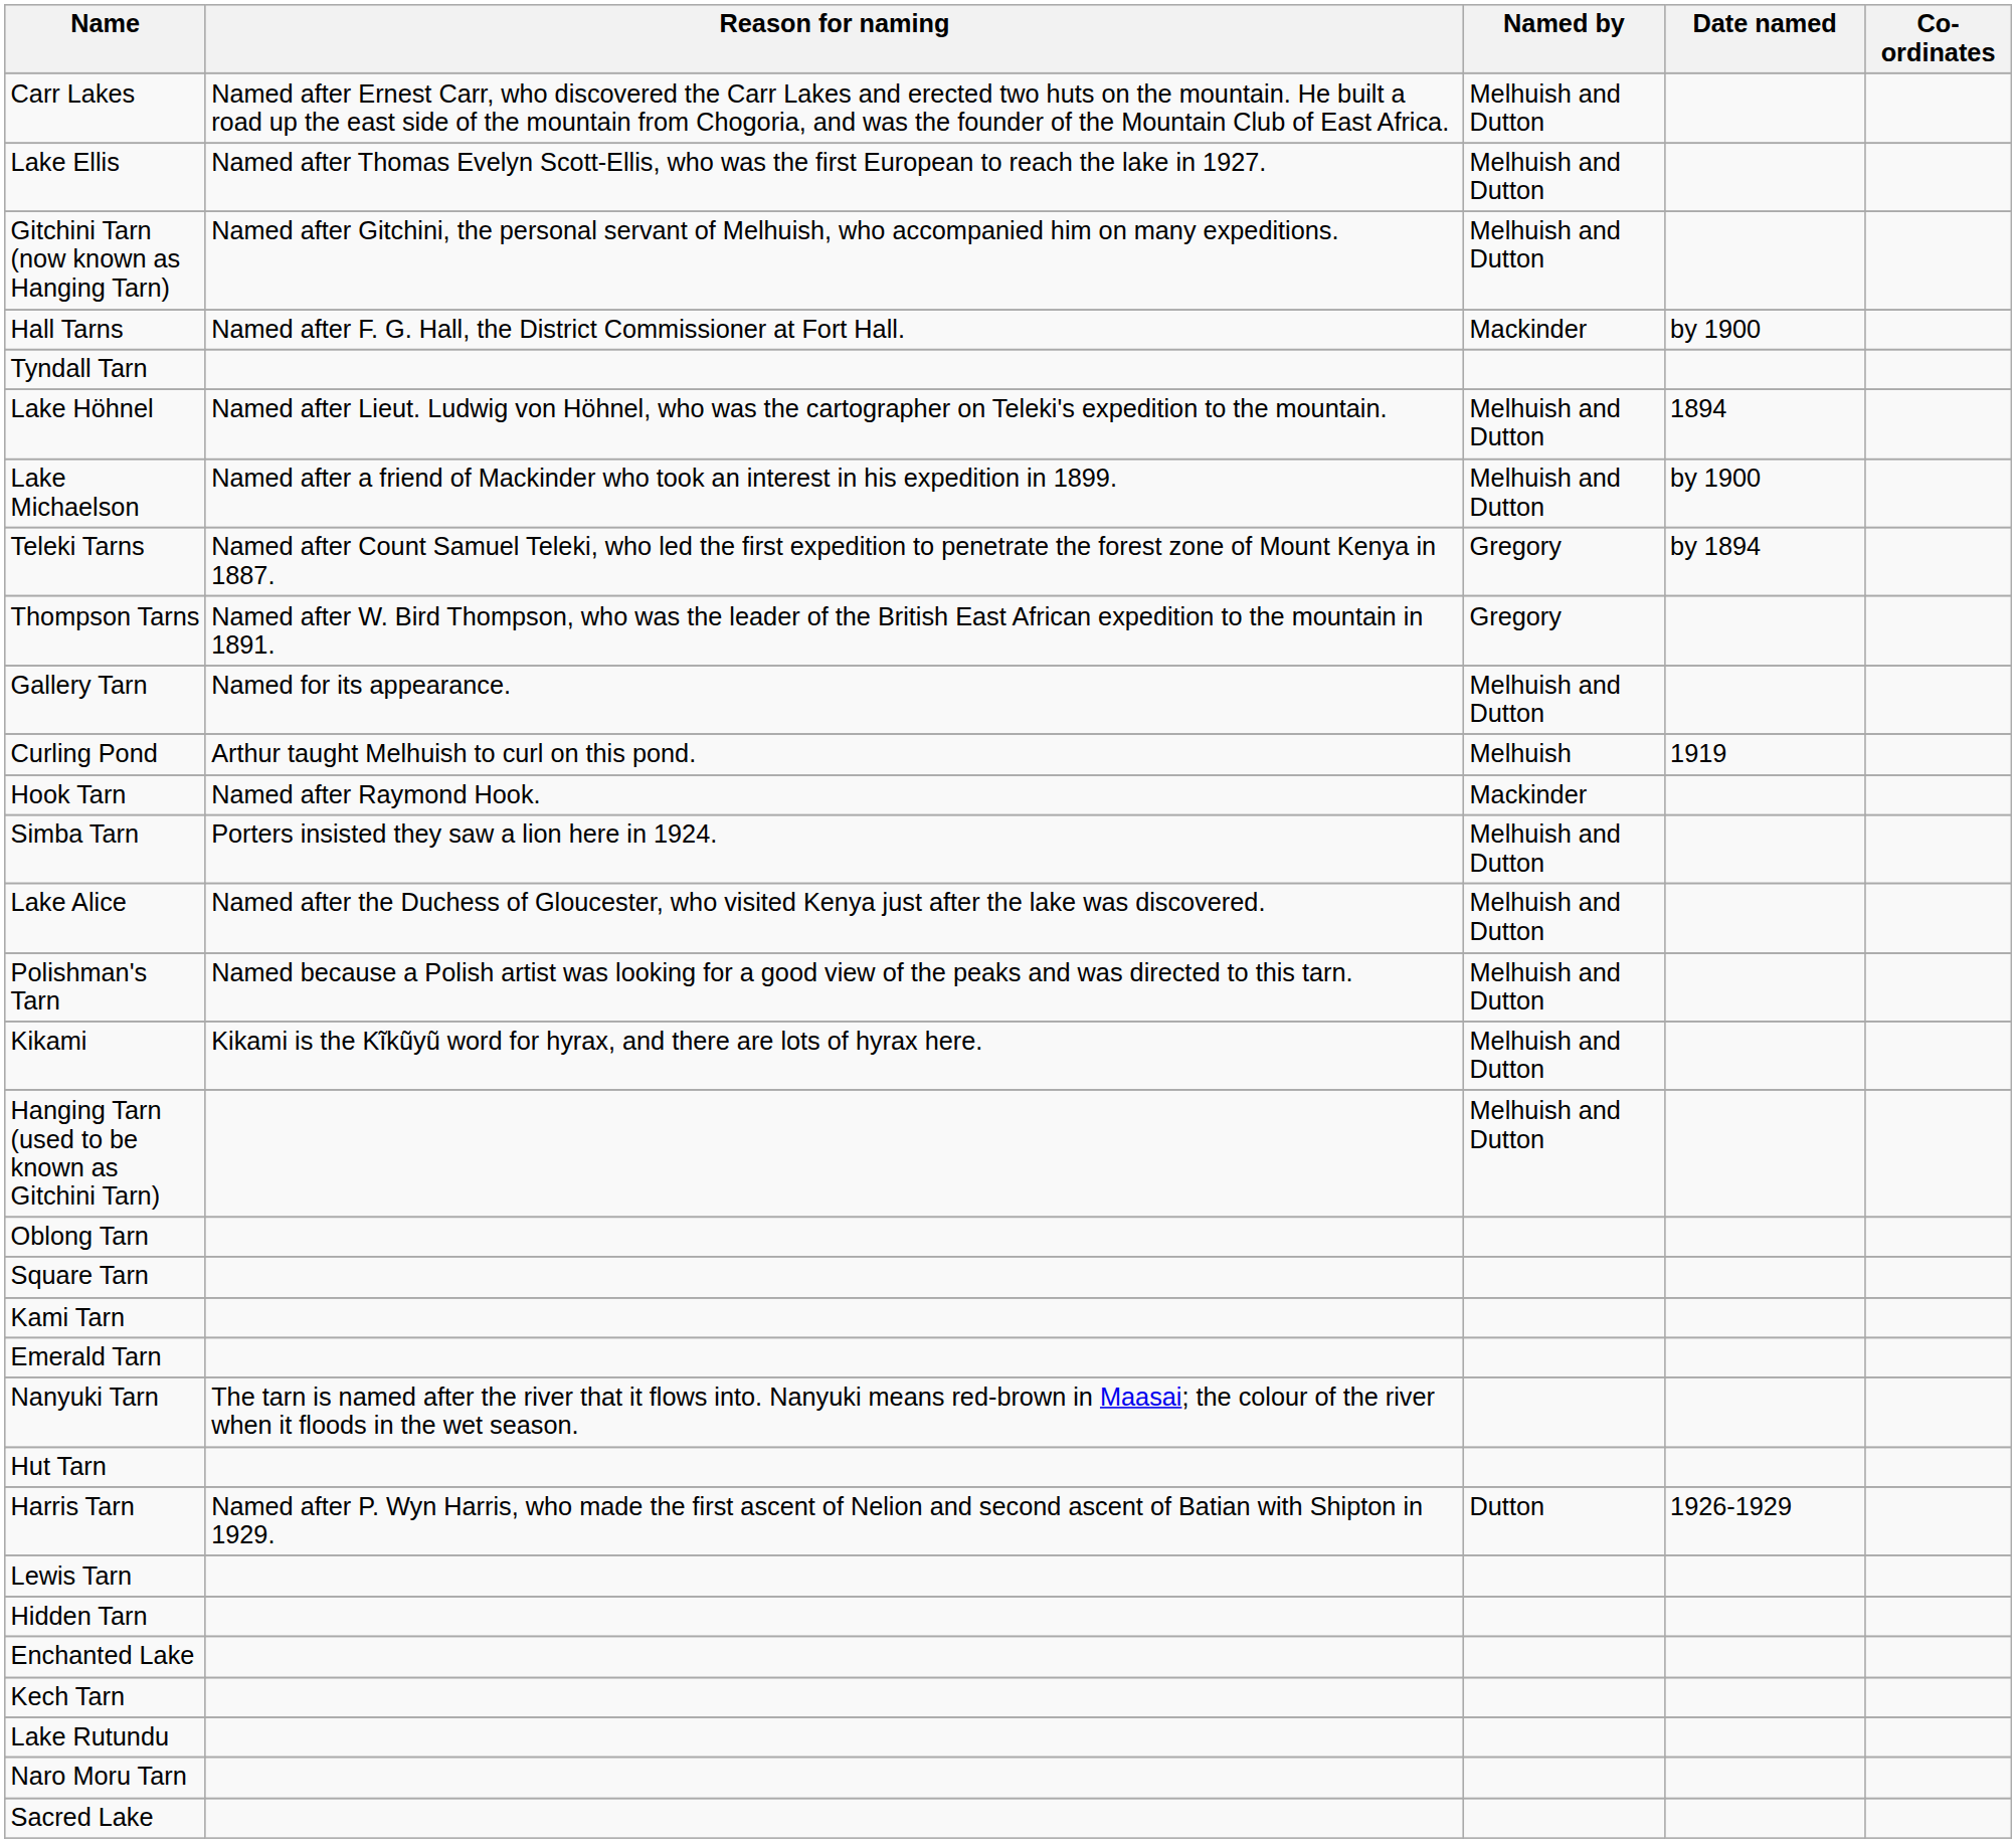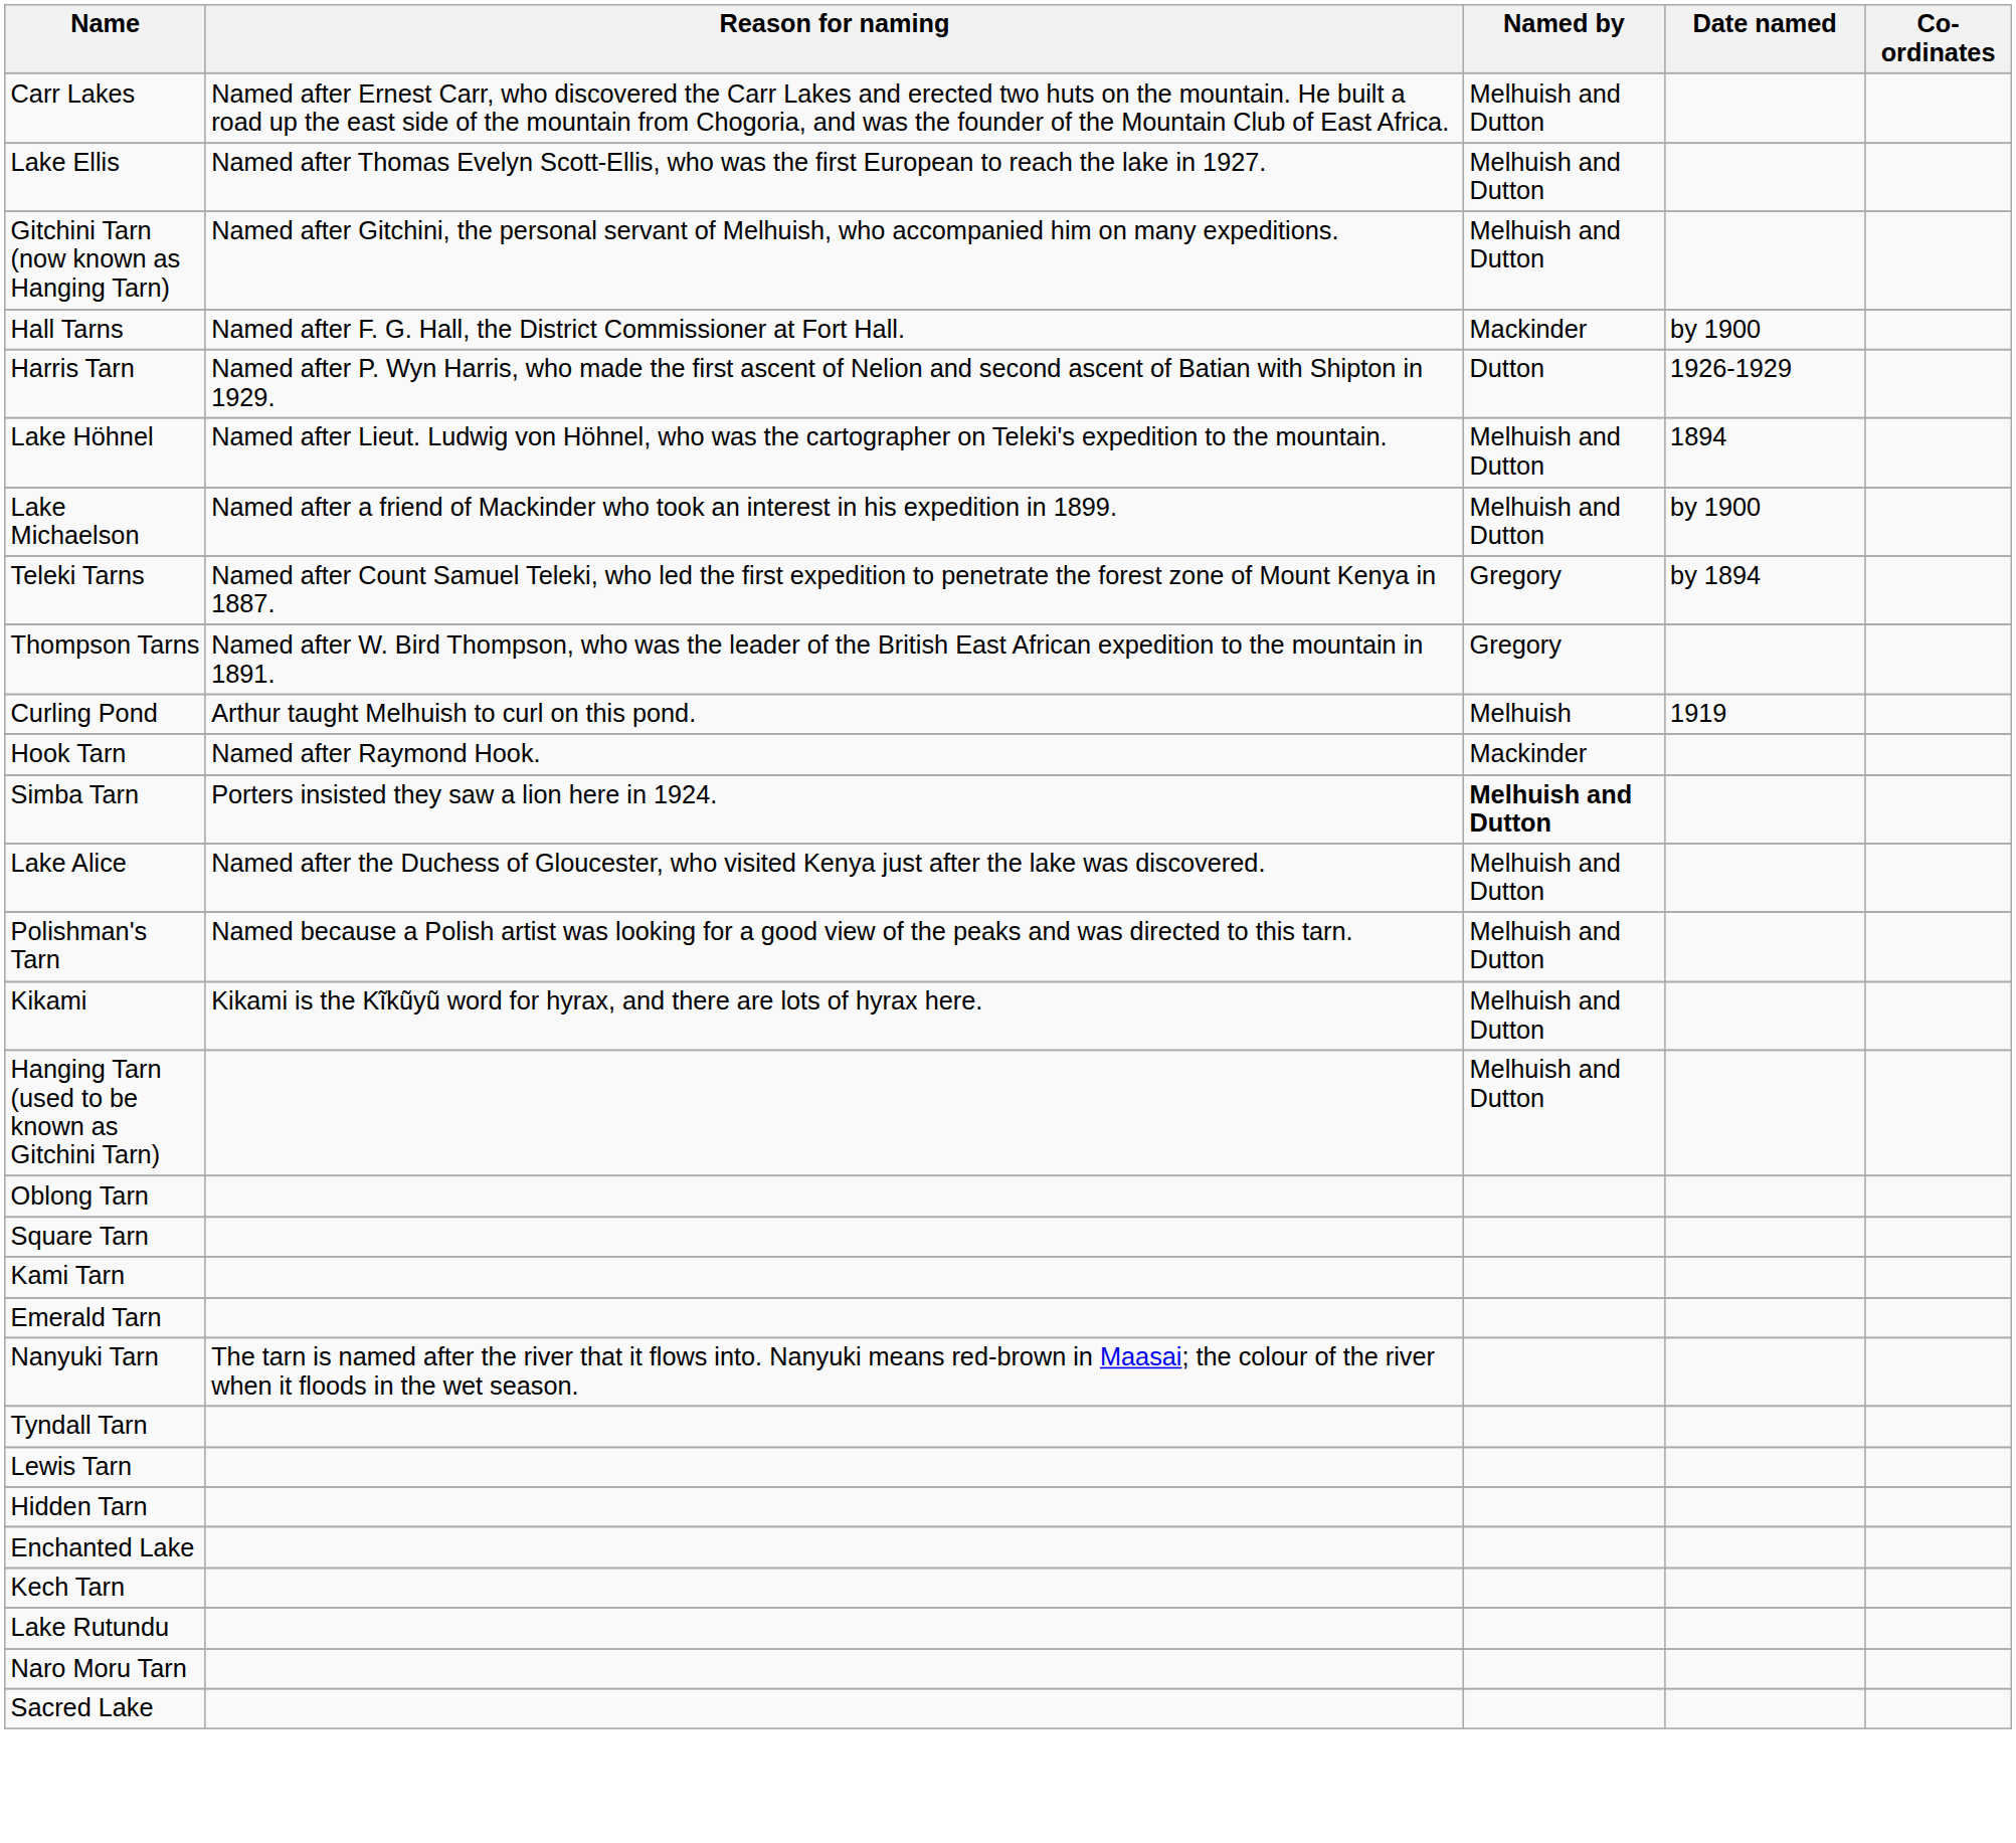 <table width=100% class="wikitable sortable" style="text-align:left;" bgcolor="#ffebad">
 <tr valign="top">
 <th width="10%">Name</th>
 <th class="unsortable">Reason for naming</th>
 <th width="10%">Named by</th>
 <th width="10%">Date named</th>
 <th class="unsortable">Co-ordinates</th>
 </tr>
 <tr>
 </tr>
 <tr valign="top">
 <td>Carr Lakes</td>
 <td>Named after Ernest Carr, who discovered the Carr Lakes and erected two huts on the mountain. He built a road up the east side of the mountain from Chogoria, and was the founder of the Mountain Club of East Africa.</td>
 <td>Melhuish and Dutton</td>
 <td></td>
 <td></td>
 </tr>
 <tr>
 </tr>
 <tr valign="top">
 <td>Lake Ellis</td>
 <td>Named after Thomas Evelyn Scott-Ellis, who was the first European to reach the lake in 1927.</td>
 <td>Melhuish and Dutton</td>
 <td></td>
 <td></td>
 </tr>
 <tr>
 </tr>
 <tr valign="top">
 <td>Gitchini Tarn (now known as Hanging Tarn)</td>
 <td>Named after Gitchini, the personal servant of Melhuish, who accompanied him on many expeditions.</td>
 <td>Melhuish and Dutton</td>
 <td></td>
 <td></td>
 </tr>
 <tr>
 </tr>
 <tr valign="top">
 <td>Hall Tarns</td>
 <td>Named after F. G. Hall, the District Commissioner at Fort Hall.</td>
 <td>Mackinder</td>
 <td>by 1900</td>
 <td></td>
 </tr>
 <tr>
 </tr>
 <tr valign="top">
-<td>Tyndall Tarn</td>
-<td></td>
-<td></td>
-<td></td>
+<td>Harris Tarn</td>
+<td>Named after P. Wyn Harris, who made the first ascent of Nelion and second ascent of Batian with Shipton in 1929.</td>
+<td>Dutton</td>
+<td>1926-1929</td>
 <td></td>
 </tr>
 <tr>
 </tr>
 <tr valign="top">
 <td>Lake Höhnel</td>
 <td>Named after Lieut. Ludwig von Höhnel, who was the cartographer on Teleki's expedition to the mountain.</td>
 <td>Melhuish and Dutton</td>
 <td>1894</td>
 <td></td>
 </tr>
 <tr>
 </tr>
 <tr valign="top">
 <td>Lake Michaelson</td>
 <td>Named after a friend of Mackinder who took an interest in his expedition in 1899.</td>
 <td>Melhuish and Dutton</td>
 <td>by 1900</td>
 <td></td>
 </tr>
 <tr>
 </tr>
 <tr valign="top">
 <td>Teleki Tarns</td>
 <td>Named after Count Samuel Teleki, who led the first expedition to penetrate the forest zone of Mount Kenya in 1887.</td>
 <td>Gregory</td>
 <td>by 1894</td>
 <td></td>
 </tr>
 <tr>
 </tr>
 <tr valign="top">
 <td>Thompson Tarns</td>
 <td>Named after W. Bird Thompson, who was the leader of the British East African expedition to the mountain in 1891.</td>
 <td>Gregory</td>
 <td></td>
 <td></td>
 </tr>
 <tr>
 </tr>
-<tr valign="top">
-<td>Gallery Tarn</td>
-<td>Named for its appearance.</td>
-<td>Melhuish and Dutton</td>
-<td></td>
-<td></td>
-</tr>
 <tr>
 </tr>
 <tr valign="top">
 <td>Curling Pond</td>
 <td>Arthur taught Melhuish to curl on this pond.</td>
 <td>Melhuish</td>
 <td>1919</td>
 <td></td>
 </tr>
 <tr>
 </tr>
 <tr valign="top">
 <td>Hook Tarn</td>
 <td>Named after Raymond Hook.</td>
 <td>Mackinder</td>
 <td></td>
 <td></td>
 </tr>
 <tr>
 </tr>
 <tr valign="top">
 <td>Simba Tarn</td>
 <td>Porters insisted they saw a lion here in 1924.</td>
-<td>Melhuish and Dutton</td>
+<td><strong>Melhuish and Dutton</strong></td>
 <td></td>
 <td></td>
 </tr>
 <tr>
 </tr>
 <tr valign="top">
 <td>Lake Alice</td>
 <td>Named after the Duchess of Gloucester, who visited Kenya just after the lake was discovered.</td>
 <td>Melhuish and Dutton</td>
 <td></td>
 <td></td>
 </tr>
 <tr>
 </tr>
 <tr valign="top">
 <td>Polishman's Tarn</td>
 <td>Named because a Polish artist was looking for a good view of the peaks and was directed to this tarn.</td>
 <td>Melhuish and Dutton</td>
 <td></td>
 <td></td>
 </tr>
 <tr>
 </tr>
 <tr valign="top">
 <td>Kikami</td>
 <td>Kikami is the Kĩkũyũ word for hyrax, and there are lots of hyrax here.</td>
 <td>Melhuish and Dutton</td>
 <td></td>
 <td></td>
 </tr>
 <tr>
 </tr>
 <tr valign="top">
 <td>Hanging Tarn (used to be known as Gitchini Tarn)</td>
 <td></td>
 <td>Melhuish and Dutton</td>
 <td></td>
 <td></td>
 </tr>
 <tr>
 </tr>
 <tr valign="top">
 <td>Oblong Tarn</td>
 <td></td>
 <td></td>
 <td></td>
 <td></td>
 </tr>
 <tr>
 </tr>
 <tr valign="top">
 <td>Square Tarn</td>
 <td></td>
 <td></td>
 <td></td>
 <td></td>
 </tr>
 <tr>
 </tr>
 <tr valign="top">
 <td>Kami Tarn</td>
 <td></td>
 <td></td>
 <td></td>
 <td></td>
 </tr>
 <tr>
 </tr>
 <tr valign="top">
 <td>Emerald Tarn</td>
 <td></td>
 <td></td>
 <td></td>
 <td></td>
 </tr>
 <tr>
 </tr>
 <tr valign="top">
 <td>Nanyuki Tarn</td>
 <td>The tarn is named after the river that it flows into. Nanyuki means red-brown in <a href='#'>Maasai</a>; the colour of the river when it floods in the wet season.</td>
 <td></td>
 <td></td>
 <td></td>
 </tr>
 <tr>
 </tr>
+<tr>
+</tr>
 <tr valign="top">
-<td>Hut Tarn</td>
+<td>Tyndall Tarn</td>
 <td></td>
 <td></td>
 <td></td>
-<td></td>
-</tr>
-<tr>
-</tr>
-<tr valign="top">
-<td>Harris Tarn</td>
-<td>Named after P. Wyn Harris, who made the first ascent of Nelion and second ascent of Batian with Shipton in 1929.</td>
-<td>Dutton</td>
-<td>1926-1929</td>
 <td></td>
 </tr>
 <tr>
 </tr>
 <tr valign="top">
 <td>Lewis Tarn</td>
 <td></td>
 <td></td>
 <td></td>
 <td></td>
 </tr>
 <tr>
 </tr>
 <tr valign="top">
 <td>Hidden Tarn</td>
 <td></td>
 <td></td>
 <td></td>
 <td></td>
 </tr>
 <tr>
 </tr>
 <tr valign="top">
 <td>Enchanted Lake</td>
 <td></td>
 <td></td>
 <td></td>
 <td></td>
 </tr>
 <tr>
 </tr>
 <tr valign="top">
 <td>Kech Tarn</td>
 <td></td>
 <td></td>
 <td></td>
 <td></td>
 </tr>
 <tr>
 </tr>
 <tr valign="top">
 <td>Lake Rutundu</td>
 <td></td>
 <td></td>
 <td></td>
 <td></td>
 </tr>
 <tr>
 </tr>
 <tr valign="top">
 <td>Naro Moru Tarn</td>
 <td></td>
 <td></td>
 <td></td>
 <td></td>
 </tr>
 <tr>
 </tr>
 <tr valign="top">
 <td>Sacred Lake</td>
 <td></td>
 <td></td>
 <td></td>
 <td></td>
 </tr>
 </table>
